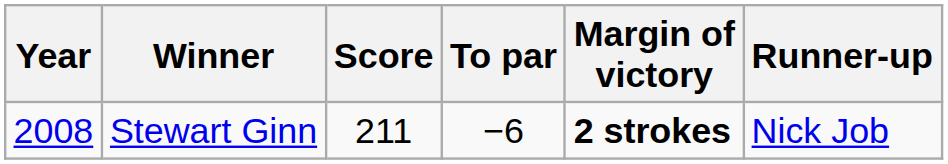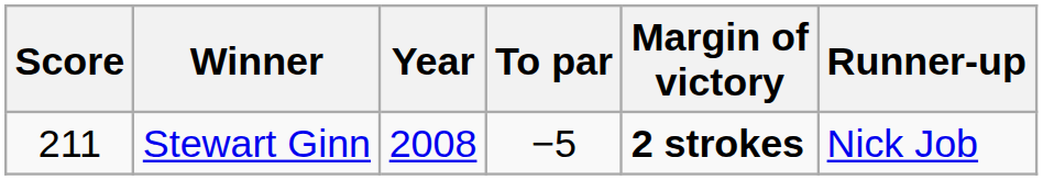 <table class="wikitable" style="font-size:95%">
 <tr>
+<th>Score</th>
+<th>Winner</th>
 <th>Year</th>
-<th>Winner</th>
-<th>Score</th>
 <th>To par</th>
 <th>Margin of<br>victory</th>
 <th>Runner-up</th>
 </tr>
 <tr>
+<td align=center>211</td>
+<td> <a href='#'>Stewart Ginn</a></td>
 <td><a href='#'>2008</a></td>
-<td> <a href='#'>Stewart Ginn</a></td>
-<td align=center>211</td>
-<td align=center>−6</td>
+<td align=center>−5</td>
 <td><strong>2 strokes</strong></td>
 <td> <a href='#'>Nick Job</a></td>
 </tr>
 </table>
